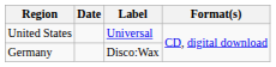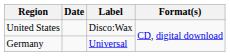 <table class="wikitable">
 <tr>
 <th>Region</th>
 <th>Date</th>
 <th>Label</th>
 <th>Format(s)</th>
 </tr>
 <tr>
 <td>United States</td>
 <td></td>
-<td><a href='#'>Universal</a></td>
+<td>Disco:Wax</td>
 <td rowspan="2"><a href='#'>CD</a>, <a href='#'>digital download</a></td>
 </tr>
 <tr>
 <td>Germany</td>
 <td></td>
-<td>Disco:Wax</td>
+<td><a href='#'>Universal</a></td>
 </tr>
 </table>
